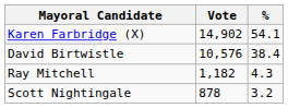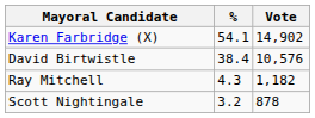 <table class="wikitable">
 <tr>
 <th bgcolor="#DDDDFF" width="200px">Mayoral Candidate </th>
+<th bgcolor="#DDDDFF" width="30px">%</th>
 <th bgcolor="#DDDDFF" width="50px">Vote</th>
-<th bgcolor="#DDDDFF" width="30px">%</th>
 </tr>
 <tr>
 <td><a href='#'>Karen Farbridge</a> (X)</td>
+<td>54.1</td>
 <td>14,902</td>
-<td>54.1</td>
 </tr>
 <tr>
 <td>David Birtwistle</td>
+<td>38.4</td>
 <td>10,576</td>
-<td>38.4</td>
 </tr>
 <tr>
 <td>Ray Mitchell</td>
+<td>4.3</td>
 <td>1,182</td>
-<td>4.3</td>
 </tr>
 <tr>
 <td>Scott Nightingale</td>
+<td>3.2</td>
 <td>878</td>
-<td>3.2</td>
 </tr>
 </table>
